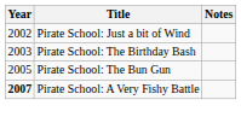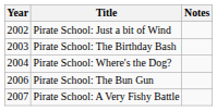 <table class="wikitable sortable">
 <tr>
 <th>Year</th>
 <th>Title</th>
 <th>Notes</th>
 </tr>
 <tr>
 <td>2002</td>
 <td>Pirate School: Just a bit of Wind</td>
 <td></td>
 </tr>
 <tr>
 <td>2003</td>
 <td>Pirate School: The Birthday Bash</td>
 <td></td>
 </tr>
 <tr>
-<td>2005</td>
+<td>2004</td>
+<td>Pirate School: Where's the Dog?</td>
+<td></td>
+</tr>
+<tr>
+<td>2006</td>
 <td>Pirate School: The Bun Gun</td>
 <td></td>
 </tr>
 <tr>
-<td><strong>2007</strong></td>
+<td>2007</td>
 <td>Pirate School: A Very Fishy Battle</td>
 <td></td>
 </tr>
 </table>
